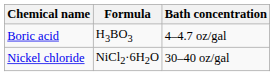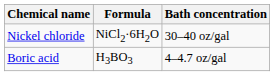 <table class="wikitable">
 <tr>
 <th>Chemical name</th>
 <th>Formula</th>
 <th>Bath concentration</th>
 </tr>
 <tr>
+<td><a href='#'>Nickel chloride</a></td>
+<td>NiCl<sub>2</sub>·6H<sub>2</sub>O</td>
+<td>30–40 oz/gal</td>
+</tr>
+<tr>
 <td><a href='#'>Boric acid</a></td>
 <td>H<sub>3</sub>BO<sub>3</sub></td>
 <td>4–4.7 oz/gal</td>
 </tr>
-<tr>
-<td><a href='#'>Nickel chloride</a></td>
-<td>NiCl<sub>2</sub>·6H<sub>2</sub>O</td>
-<td>30–40 oz/gal</td>
-</tr>
 </table>
